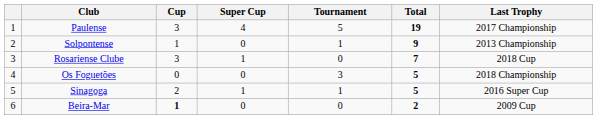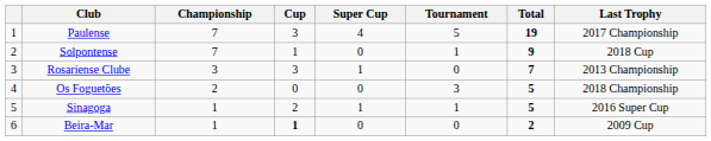 <table class="wikitable sortable" width=60%>
 <tr>
 <th></th>
 <th>Club</th>
+<th>Championship</th>
 <th>Cup</th>
 <th>Super Cup</th>
 <th>Tournament</th>
 <th>Total</th>
 <th>Last Trophy</th>
 </tr>
 <tr align=center>
 <td>1</td>
 <td><a href='#'>Paulense</a></td>
+<td>7</td>
 <td>3</td>
 <td>4</td>
 <td>5</td>
 <td><strong>19</strong></td>
 <td>2017 Championship</td>
 </tr>
 <tr align=center>
 <td>2</td>
 <td><a href='#'>Solpontense</a></td>
+<td>7</td>
 <td>1</td>
 <td>0</td>
 <td>1</td>
 <td><strong>9</strong></td>
-<td>2013 Championship</td>
+<td>2018 Cup</td>
 </tr>
 <tr align=center>
 <td>3</td>
 <td><a href='#'>Rosariense Clube</a></td>
 <td>3</td>
+<td>3</td>
 <td>1</td>
 <td>0</td>
 <td><strong>7</strong></td>
-<td>2018 Cup</td>
+<td>2013 Championship</td>
 </tr>
 <tr align=center>
 <td>4</td>
 <td><a href='#'>Os Foguetões</a></td>
+<td>2</td>
 <td>0</td>
 <td>0</td>
 <td>3</td>
 <td><strong>5</strong></td>
 <td>2018 Championship</td>
 </tr>
 <tr align=center>
 <td>5</td>
 <td><a href='#'>Sinagoga</a></td>
+<td>1</td>
 <td>2</td>
 <td>1</td>
 <td>1</td>
 <td><strong>5</strong></td>
 <td>2016 Super Cup</td>
 </tr>
 <tr align=center>
 <td>6</td>
 <td><a href='#'>Beira-Mar</a></td>
+<td>1</td>
 <td><strong>1</strong></td>
 <td>0</td>
 <td>0</td>
 <td><strong>2</strong></td>
 <td>2009 Cup</td>
 </tr>
 </table>
